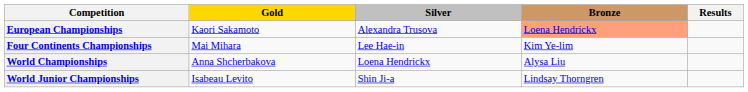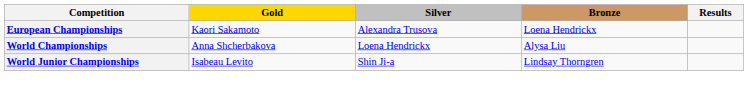 <table class="wikitable unsortable" style="text-align:left; width:90%">
 <tr>
 <th scope="col" style="text-align:center; width:25%">Competition</th>
 <td scope="col" style="text-align:center; width:22.5%; background:gold"><strong>Gold</strong></td>
 <td scope="col" style="text-align:center; width:22.5%; background:silver"><strong>Silver</strong></td>
 <td scope="col" style="text-align:center; width:22.5%; background:#c96"><strong>Bronze</strong></td>
 <th scope="col" style="text-align:center; width:7.5%">Results</th>
 </tr>
 <tr>
 <th scope="row" style="text-align:left"> <a href='#'>European Championships</a></th>
 <td> <a href='#'>Kaori Sakamoto</a></td>
 <td> <a href='#'>Alexandra Trusova</a></td>
-<td style="background: lightsalmon;"> <a href='#'>Loena Hendrickx</a></td>
-<td></td>
-</tr>
-<tr>
-<th scope="row" style="text-align:left"> <a href='#'>Four Continents Championships</a></th>
-<td> <a href='#'>Mai Mihara</a></td>
-<td> <a href='#'>Lee Hae-in</a></td>
-<td> <a href='#'>Kim Ye-lim</a></td>
+<td> <a href='#'>Loena Hendrickx</a></td>
 <td></td>
 </tr>
 <tr>
 <th scope="row" style="text-align:left"> <a href='#'>World Championships</a></th>
 <td> <a href='#'>Anna Shcherbakova</a></td>
 <td> <a href='#'>Loena Hendrickx</a></td>
 <td> <a href='#'>Alysa Liu</a></td>
 <td></td>
 </tr>
 <tr>
 <th scope="row" style="text-align:left"> <a href='#'>World Junior Championships</a></th>
 <td> <a href='#'>Isabeau Levito</a></td>
 <td> <a href='#'>Shin Ji-a</a></td>
 <td> <a href='#'>Lindsay Thorngren</a></td>
 <td></td>
 </tr>
 </table>
